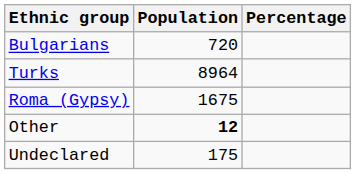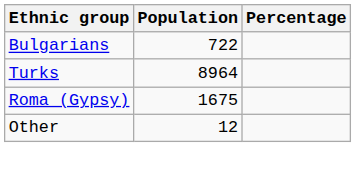 <table class="wikitable sortable">
 <tr>
 <th>Ethnic group</th>
 <th>Population</th>
 <th>Percentage</th>
 </tr>
 <tr>
 <td><a href='#'>Bulgarians</a></td>
-<td align="right">720</td>
+<td align="right">722</td>
 <td align="right"></td>
 </tr>
 <tr>
 <td><a href='#'>Turks</a></td>
 <td align="right">8964</td>
 <td align="right"></td>
 </tr>
 <tr>
 <td><a href='#'>Roma (Gypsy)</a></td>
 <td align="right">1675</td>
 <td align="right"></td>
 </tr>
 <tr>
 <td>Other</td>
-<td align="right"><strong>12</strong></td>
-<td align="right"></td>
-</tr>
-<tr>
-<td>Undeclared</td>
-<td align="right">175</td>
+<td align="right">12</td>
 <td align="right"></td>
 </tr>
 </table>
